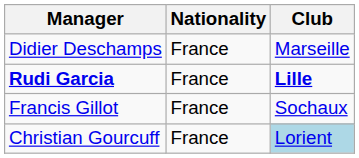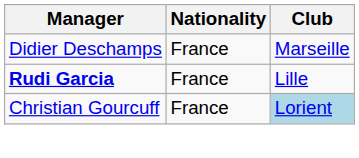 <table class="wikitable">
 <tr>
 <th>Manager</th>
 <th>Nationality</th>
 <th>Club</th>
 </tr>
 <tr>
 <td><a href='#'>Didier Deschamps</a></td>
 <td>France</td>
 <td><a href='#'>Marseille</a></td>
 </tr>
 <tr>
 <td><strong><a href='#'>Rudi Garcia</a></strong></td>
 <td>France</td>
-<td><strong><a href='#'>Lille</a></strong></td>
-</tr>
-<tr>
-<td><a href='#'>Francis Gillot</a></td>
-<td>France</td>
-<td><a href='#'>Sochaux</a></td>
+<td><a href='#'>Lille</a></td>
 </tr>
 <tr>
 <td><a href='#'>Christian Gourcuff</a></td>
 <td>France</td>
 <td style="background: lightblue;"><a href='#'>Lorient</a></td>
 </tr>
 </table>
